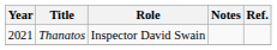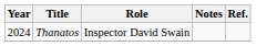 <table class="wikitable">
 <tr style="background:#B0C4DE;">
 <th>Year</th>
 <th>Title</th>
 <th>Role</th>
 <th>Notes</th>
 <th>Ref.</th>
 </tr>
 <tr>
-<td>2021</td>
+<td>2024</td>
 <td><em>Thanatos</em></td>
 <td>Inspector David Swain</td>
 <td></td>
 <td></td>
 </tr>
 <tr>
 </tr>
 </table>
